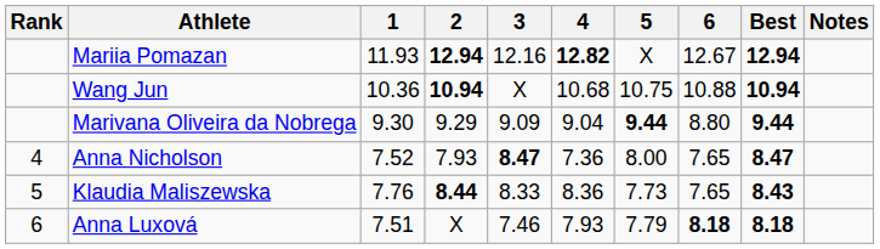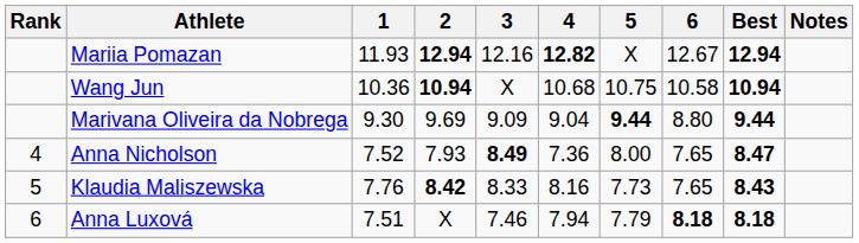 <table class="wikitable sortable" style="text-align:center">
 <tr>
 <th>Rank</th>
 <th>Athlete</th>
 <th>1</th>
 <th>2</th>
 <th>3</th>
 <th>4</th>
 <th>5</th>
 <th>6</th>
 <th>Best</th>
 <th>Notes</th>
 </tr>
 <tr>
 <td></td>
 <td style="text-align:left"><a href='#'>Mariia Pomazan</a><br></td>
 <td>11.93</td>
 <td><strong>12.94</strong></td>
 <td>12.16</td>
 <td><strong>12.82</strong></td>
 <td>X</td>
 <td>12.67</td>
 <td><strong>12.94</strong></td>
 <td></td>
 </tr>
 <tr>
 <td></td>
 <td style="text-align:left"><a href='#'>Wang Jun</a><br></td>
 <td>10.36</td>
 <td><strong>10.94</strong></td>
 <td>X</td>
 <td>10.68</td>
 <td>10.75</td>
-<td>10.88</td>
+<td>10.58</td>
 <td><strong>10.94</strong></td>
 <td></td>
 </tr>
 <tr>
 <td></td>
 <td style="text-align:left"><a href='#'>Marivana Oliveira da Nobrega</a><br></td>
 <td>9.30</td>
-<td>9.29</td>
+<td>9.69</td>
 <td>9.09</td>
 <td>9.04</td>
 <td><strong>9.44</strong></td>
 <td>8.80</td>
 <td><strong>9.44</strong></td>
 <td></td>
 </tr>
 <tr>
 <td>4</td>
 <td style="text-align:left"><a href='#'>Anna Nicholson</a><br></td>
 <td>7.52</td>
 <td>7.93</td>
-<td><strong>8.47</strong></td>
+<td><strong>8.49</strong></td>
 <td>7.36</td>
 <td>8.00</td>
 <td>7.65</td>
 <td><strong>8.47</strong></td>
 <td></td>
 </tr>
 <tr>
 <td>5</td>
 <td style="text-align:left"><a href='#'>Klaudia Maliszewska</a><br></td>
 <td>7.76</td>
-<td><strong>8.44</strong></td>
+<td><strong>8.42</strong></td>
 <td>8.33</td>
-<td>8.36</td>
+<td>8.16</td>
 <td>7.73</td>
 <td>7.65</td>
 <td><strong>8.43</strong></td>
 <td></td>
 </tr>
 <tr>
 <td>6</td>
 <td style="text-align:left"><a href='#'>Anna Luxová</a><br></td>
 <td>7.51</td>
 <td>X</td>
 <td>7.46</td>
-<td>7.93</td>
+<td>7.94</td>
 <td>7.79</td>
 <td><strong>8.18</strong></td>
 <td><strong>8.18</strong></td>
 <td></td>
 </tr>
 </table>
